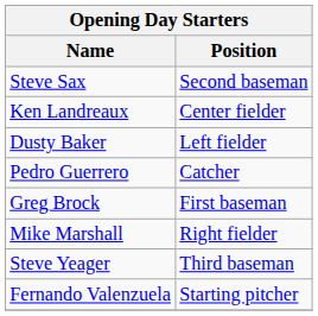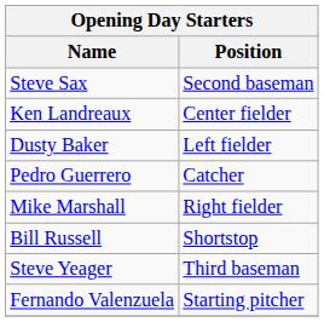 <table class="wikitable" style="text-align:left">
 <tr>
 <th colspan="2">Opening Day Starters</th>
 </tr>
 <tr>
 <th>Name</th>
 <th>Position</th>
 </tr>
 <tr>
 <td><a href='#'>Steve Sax</a></td>
 <td><a href='#'>Second baseman</a></td>
 </tr>
 <tr>
 <td><a href='#'>Ken Landreaux</a></td>
 <td><a href='#'>Center fielder</a></td>
 </tr>
 <tr>
 <td><a href='#'>Dusty Baker</a></td>
 <td><a href='#'>Left fielder</a></td>
 </tr>
 <tr>
 <td><a href='#'>Pedro Guerrero</a></td>
 <td><a href='#'>Catcher</a></td>
 </tr>
 <tr>
-<td><a href='#'>Greg Brock</a></td>
-<td><a href='#'>First baseman</a></td>
+<td><a href='#'>Mike Marshall</a></td>
+<td><a href='#'>Right fielder</a></td>
 </tr>
 <tr>
-<td><a href='#'>Mike Marshall</a></td>
-<td><a href='#'>Right fielder</a></td>
+<td><a href='#'>Bill Russell</a></td>
+<td><a href='#'>Shortstop</a></td>
 </tr>
 <tr>
 <td><a href='#'>Steve Yeager</a></td>
 <td><a href='#'>Third baseman</a></td>
 </tr>
 <tr>
 <td><a href='#'>Fernando Valenzuela</a></td>
 <td><a href='#'>Starting pitcher</a></td>
 </tr>
 <tr>
 </tr>
 </table>
